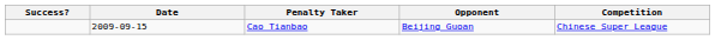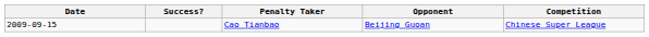 <table class="wikitable" style="font-size:95%; width:75%">
 <tr>
+<th width=22%>Date</th>
 <th width=12%>Success?</th>
-<th width=22%>Date</th>
 <th width=22%>Penalty Taker</th>
 <th width=22%>Opponent</th>
 <th width=22%>Competition</th>
 </tr>
 <tr>
+<td>2009-09-15</td>
 <td></td>
-<td>2009-09-15</td>
 <td> <a href='#'>Cao Tianbao</a></td>
 <td><a href='#'>Beijing Guoan</a></td>
 <td><a href='#'>Chinese Super League</a></td>
 </tr>
 </table>
